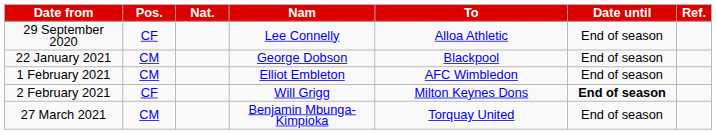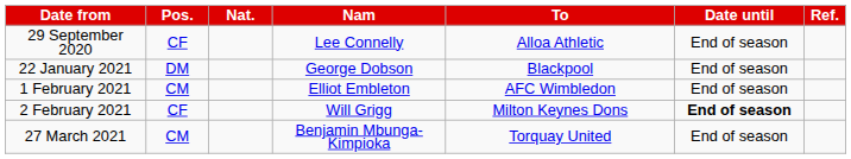 <table class="wikitable sortable alternance" style="font-size:100%; text-align:center; line-height:14px; width:70%;">
 <tr>
 <th style="background:#DD0000;color:#FFFFFF; width:120px;">Date from</th>
 <th style="background:#DD0000;color:#FFFFFF; width:50px;">Pos.</th>
 <th style="background:#DD0000;color:#FFFFFF; width:50px;">Nat.</th>
 <th style="background:#DD0000;color:#FFFFFF; width:150px;">Nam</th>
 <th style="background:#DD0000;color:#FFFFFF; width:200px;">To</th>
 <th style="background:#DD0000;color:#FFFFFF; width:110px;">Date until</th>
 <th style="background:#DD0000;color:#FFFFFF; width:25px;">Ref.</th>
 </tr>
 <tr>
 <td>29 September 2020</td>
 <td><a href='#'>CF</a></td>
 <td></td>
 <td><a href='#'>Lee Connelly</a></td>
 <td> <a href='#'>Alloa Athletic</a></td>
 <td>End of season</td>
 <td></td>
 </tr>
 <tr>
 <td>22 January 2021</td>
-<td><a href='#'>CM</a></td>
+<td><a href='#'>DM</a></td>
 <td></td>
 <td><a href='#'>George Dobson</a></td>
 <td> <a href='#'>Blackpool</a></td>
 <td>End of season</td>
 <td></td>
 </tr>
 <tr>
 <td>1 February 2021</td>
 <td><a href='#'>CM</a></td>
 <td></td>
 <td><a href='#'>Elliot Embleton</a></td>
 <td> <a href='#'>AFC Wimbledon</a></td>
 <td>End of season</td>
 <td></td>
 </tr>
 <tr>
 <td>2 February 2021</td>
 <td><a href='#'>CF</a></td>
 <td></td>
 <td><a href='#'>Will Grigg</a></td>
 <td> <a href='#'>Milton Keynes Dons</a></td>
 <td><strong>End of season</strong></td>
 <td></td>
 </tr>
 <tr>
 <td>27 March 2021</td>
 <td><a href='#'>CM</a></td>
 <td></td>
 <td><a href='#'>Benjamin Mbunga-Kimpioka</a></td>
 <td> <a href='#'>Torquay United</a></td>
 <td>End of season</td>
 <td></td>
 </tr>
 </table>
